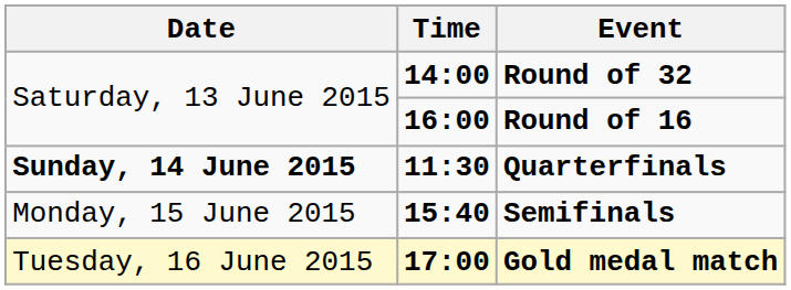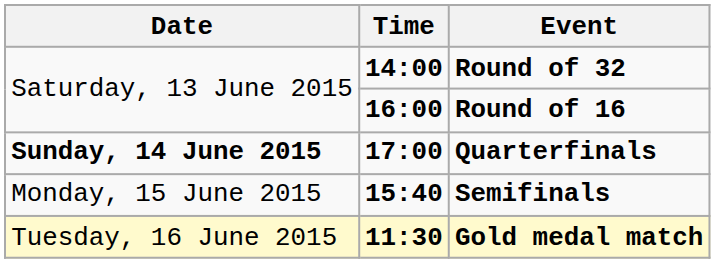 <table class = "wikitable">
 <tr>
 <th>Date</th>
 <th>Time</th>
 <th>Event</th>
 </tr>
 <tr>
 <td rowspan="2">Saturday, 13 June 2015</td>
 <td><strong>14:00</strong></td>
 <td><strong>Round of 32</strong></td>
 </tr>
 <tr>
 <td><strong>16:00</strong></td>
 <td><strong>Round of 16</strong></td>
 </tr>
 <tr>
 <td><strong>Sunday, 14 June 2015</strong></td>
-<td><strong>11:30</strong></td>
+<td><strong>17:00</strong></td>
 <td><strong>Quarterfinals</strong></td>
 </tr>
 <tr>
 <td>Monday, 15 June 2015</td>
 <td><strong>15:40</strong></td>
 <td><strong>Semifinals</strong></td>
 </tr>
 <tr style="background-color:lemonchiffon;">
 <td>Tuesday, 16 June 2015</td>
-<td><strong>17:00</strong></td>
+<td><strong>11:30</strong></td>
 <td><strong>Gold medal match</strong></td>
 </tr>
 </table>
